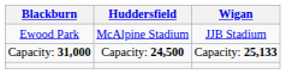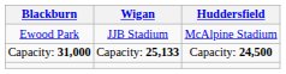 <table class="wikitable" style="text-align:center">
 <tr>
 <th><a href='#'>Blackburn</a></th>
+<th><a href='#'>Wigan</a></th>
 <th><a href='#'>Huddersfield</a></th>
-<th><a href='#'>Wigan</a></th>
 </tr>
 <tr>
 <td><a href='#'>Ewood Park</a></td>
+<td><a href='#'>JJB Stadium</a></td>
 <td><a href='#'>McAlpine Stadium</a></td>
-<td><a href='#'>JJB Stadium</a></td>
 </tr>
 <tr>
 <td>Capacity: <strong>31,000</strong></td>
+<td>Capacity: <strong>25,133</strong></td>
 <td>Capacity: <strong>24,500</strong></td>
-<td>Capacity: <strong>25,133</strong></td>
 </tr>
 <tr>
 <td></td>
 <td></td>
 <td></td>
 </tr>
 </table>
